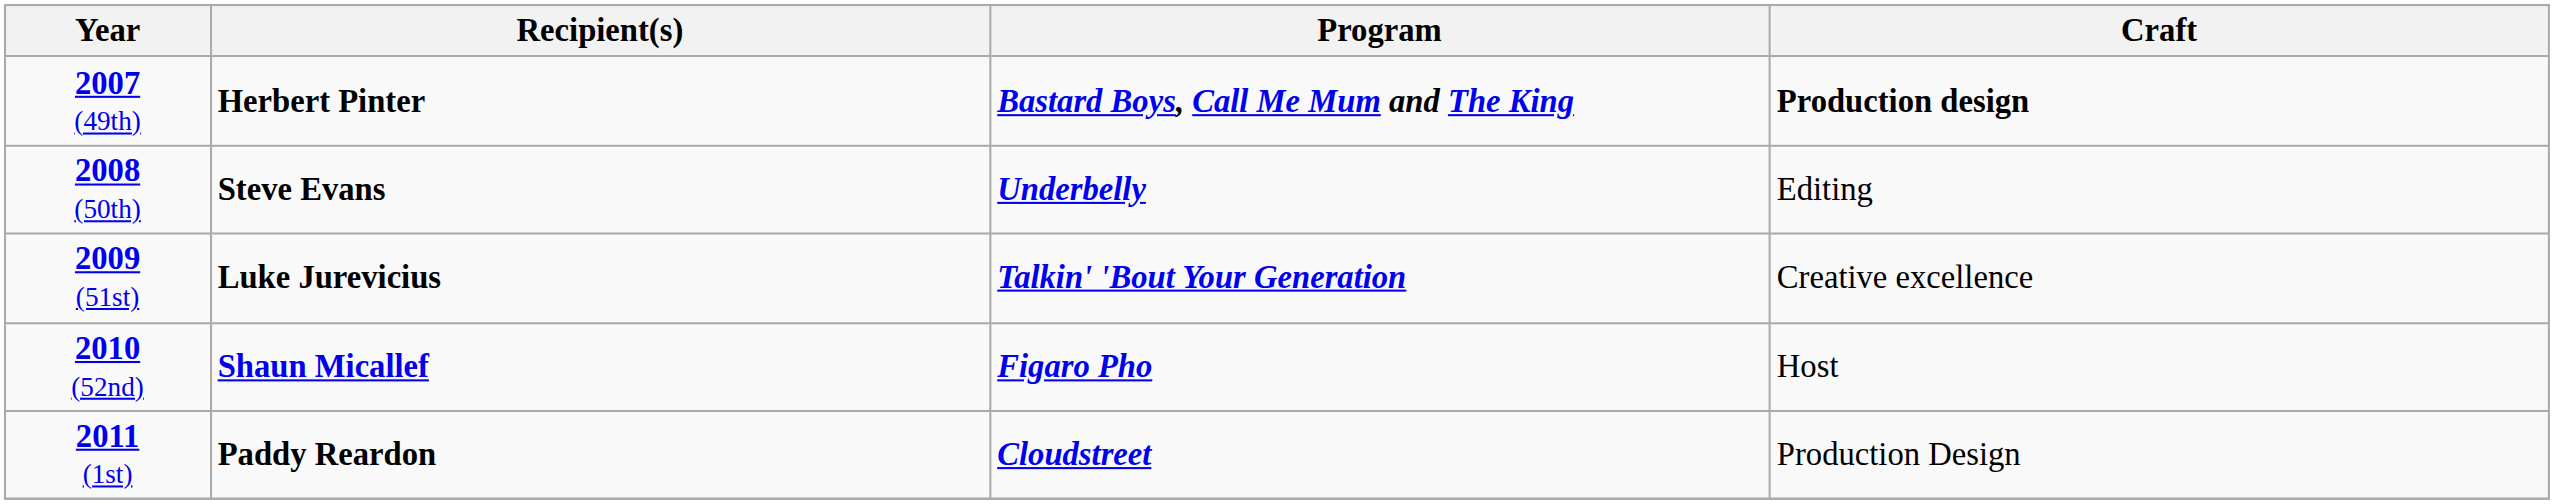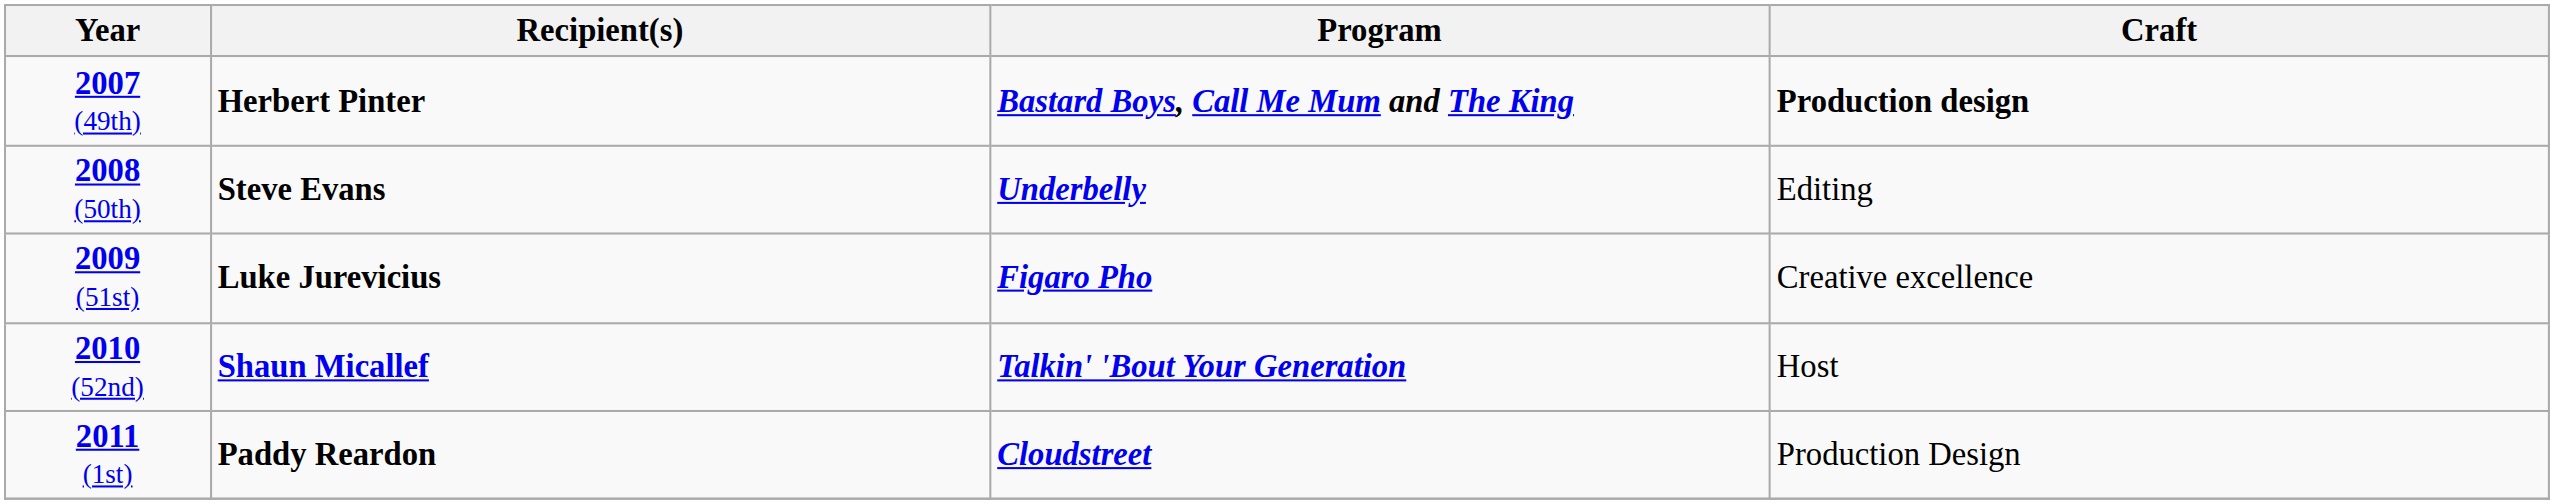 <table class="sortable wikitable">
 <tr>
 <th width="5%">Year</th>
 <th width="19%">Recipient(s)</th>
 <th width="19%">Program</th>
 <th width="19%">Craft</th>
 </tr>
 <tr>
 <td align="center"><strong><a href='#'>2007</a></strong><br><small><a href='#'>(49th)</a></small></td>
 <td><strong>Herbert Pinter</strong></td>
 <td><strong><em><a href='#'>Bastard Boys</a>, <a href='#'>Call Me Mum</a> and <a href='#'>The King</a></em></strong></td>
 <td><strong>Production design</strong></td>
 </tr>
 <tr>
 <td align="center"><strong><a href='#'>2008</a></strong><br><small><a href='#'>(50th)</a></small></td>
 <td><strong>Steve Evans</strong></td>
 <td><strong><em><a href='#'>Underbelly</a></em></strong></td>
 <td>Editing</td>
 </tr>
 <tr>
 <td align="center"><strong><a href='#'>2009</a></strong><br><small><a href='#'>(51st)</a></small></td>
 <td><strong>Luke Jurevicius</strong></td>
-<td><strong><em><a href='#'>Talkin' 'Bout Your Generation</a></em></strong></td>
+<td><strong><em><a href='#'>Figaro Pho</a></em></strong></td>
 <td>Creative excellence</td>
 </tr>
 <tr>
 <td align="center"><strong><a href='#'>2010</a></strong><br><small><a href='#'>(52nd)</a></small></td>
 <td><strong><a href='#'>Shaun Micallef</a></strong></td>
-<td><strong><em><a href='#'>Figaro Pho</a></em></strong></td>
+<td><strong><em><a href='#'>Talkin' 'Bout Your Generation</a></em></strong></td>
 <td>Host</td>
 </tr>
 <tr>
 <td align="center"><strong><a href='#'>2011</a></strong><br><small><a href='#'>(1st)</a></small></td>
 <td><strong>Paddy Reardon</strong></td>
 <td><strong><em><a href='#'>Cloudstreet</a></em></strong></td>
 <td>Production Design</td>
 </tr>
 <tr>
 </tr>
 </table>
